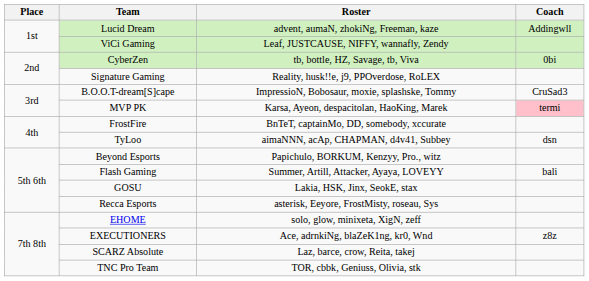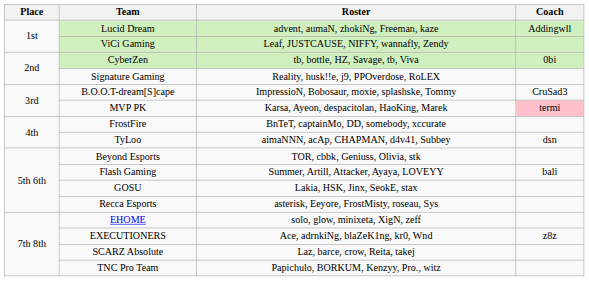 <table class="wikitable" style="text-align:center">
 <tr>
 <th width="80px">Place</th>
 <th width="210">Team</th>
 <th width="500px">Roster</th>
 <th width="100">Coach</th>
 </tr>
 <tr>
 <td rowspan="2">1st</td>
 <td style="background: #D0F0C0;">Lucid Dream</td>
 <td style="background: #D0F0C0;">advent, aumaN, zhokiNg, Freeman, kaze</td>
 <td style="background: #D0F0C0;">Addingwll</td>
 </tr>
 <tr style="background: #D0F0C0;">
 <td style="background: #D0F0C0;">ViCi Gaming</td>
 <td style="background: #D0F0C0;">Leaf, JUSTCAUSE, NIFFY, wannafly, Zendy</td>
 <td style="background: #D0F0C0;"></td>
 </tr>
 <tr>
 <td rowspan="2">2nd</td>
 <td style="background: #D0F0C0;">CyberZen</td>
 <td style="background: #D0F0C0;">tb, bottle, HZ, Savage, tb, Viva</td>
 <td style="background: #D0F0C0;">0bi</td>
 </tr>
 <tr>
 <td>Signature Gaming</td>
 <td>Reality, husk!!e, j9, PPOverdose, RoLEX</td>
 <td></td>
 </tr>
 <tr>
 <td rowspan="2">3rd</td>
 <td>B.O.O.T-dream[S]cape</td>
 <td>ImpressioN, Bobosaur, moxie, splashske, Tommy</td>
 <td>CruSad3</td>
 </tr>
 <tr>
 <td>MVP PK</td>
 <td>Karsa, Ayeon, despacitolan, HaoKing, Marek</td>
 <td style="background: pink;">termi</td>
 </tr>
 <tr>
 <td rowspan="2">4th</td>
 <td>FrostFire</td>
 <td>BnTeT, captainMo, DD, somebody, xccurate</td>
 <td></td>
 </tr>
 <tr>
 <td>TyLoo</td>
 <td>aimaNNN, acAp, CHAPMAN, d4v41, Subbey</td>
 <td>dsn</td>
 </tr>
 <tr>
 <td rowspan="4">5th  6th</td>
 <td>Beyond Esports</td>
-<td>Papichulo, BORKUM, Kenzyy, Pro., witz</td>
+<td>TOR, cbbk, Geniuss, Olivia, stk</td>
 <td></td>
 </tr>
 <tr>
 <td>Flash Gaming</td>
 <td>Summer, Artill, Attacker, Ayaya, LOVEYY</td>
 <td>bali</td>
 </tr>
 <tr>
 <td>GOSU</td>
 <td>Lakia, HSK, Jinx, SeokE, stax</td>
 <td></td>
 </tr>
 <tr>
 <td>Recca Esports</td>
 <td>asterisk, Eeyore, FrostMisty, roseau, Sys</td>
 <td></td>
 </tr>
 <tr>
 <td rowspan="4">7th  8th</td>
 <td><a href='#'>EHOME</a></td>
 <td>solo, glow, minixeta, XigN, zeff</td>
 <td></td>
 </tr>
 <tr>
 <td>EXECUTIONERS</td>
 <td>Ace, adrnkiNg, blaZeK1ng, kr0, Wnd</td>
 <td>z8z</td>
 </tr>
 <tr>
 <td>SCARZ Absolute</td>
 <td>Laz, barce, crow, Reita, takej</td>
 <td></td>
 </tr>
 <tr>
 <td>TNC Pro Team</td>
-<td>TOR, cbbk, Geniuss, Olivia, stk</td>
+<td>Papichulo, BORKUM, Kenzyy, Pro., witz</td>
 <td></td>
 </tr>
 </table>
